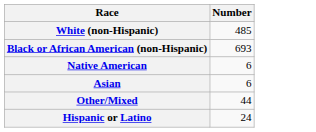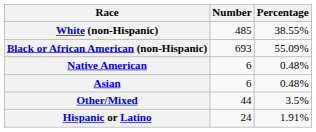 <table class="wikitable" style="text-align:right">
 <tr>
 <th scope="col">Race</th>
 <th scope="col">Number</th>
+<th scope="col">Percentage</th>
 </tr>
 <tr>
 <th scope="row"><a href='#'>White</a> (non-Hispanic)</th>
 <td>485</td>
+<td>38.55%</td>
 </tr>
 <tr>
 <th scope="row"><a href='#'>Black or African American</a> (non-Hispanic)</th>
 <td>693</td>
+<td>55.09%</td>
 </tr>
 <tr>
 <th scope="row"><a href='#'>Native American</a></th>
 <td>6</td>
+<td>0.48%</td>
 </tr>
 <tr>
 <th scope="row"><a href='#'>Asian</a></th>
 <td>6</td>
+<td>0.48%</td>
 </tr>
 <tr>
 <th scope="row"><a href='#'>Other/Mixed</a></th>
 <td>44</td>
+<td>3.5%</td>
 </tr>
 <tr>
 <th scope="row"><a href='#'>Hispanic</a> or <a href='#'>Latino</a></th>
 <td>24</td>
+<td>1.91%</td>
 </tr>
 </table>
